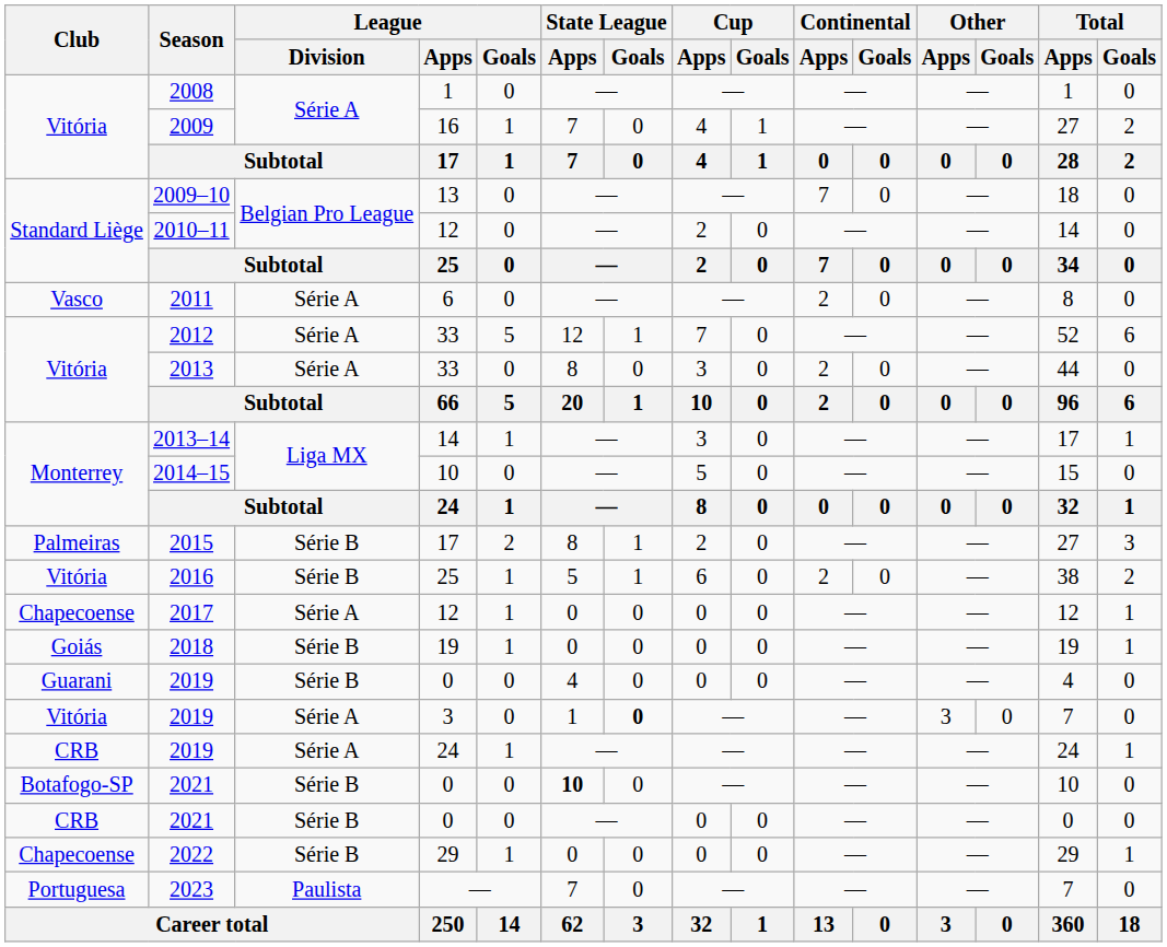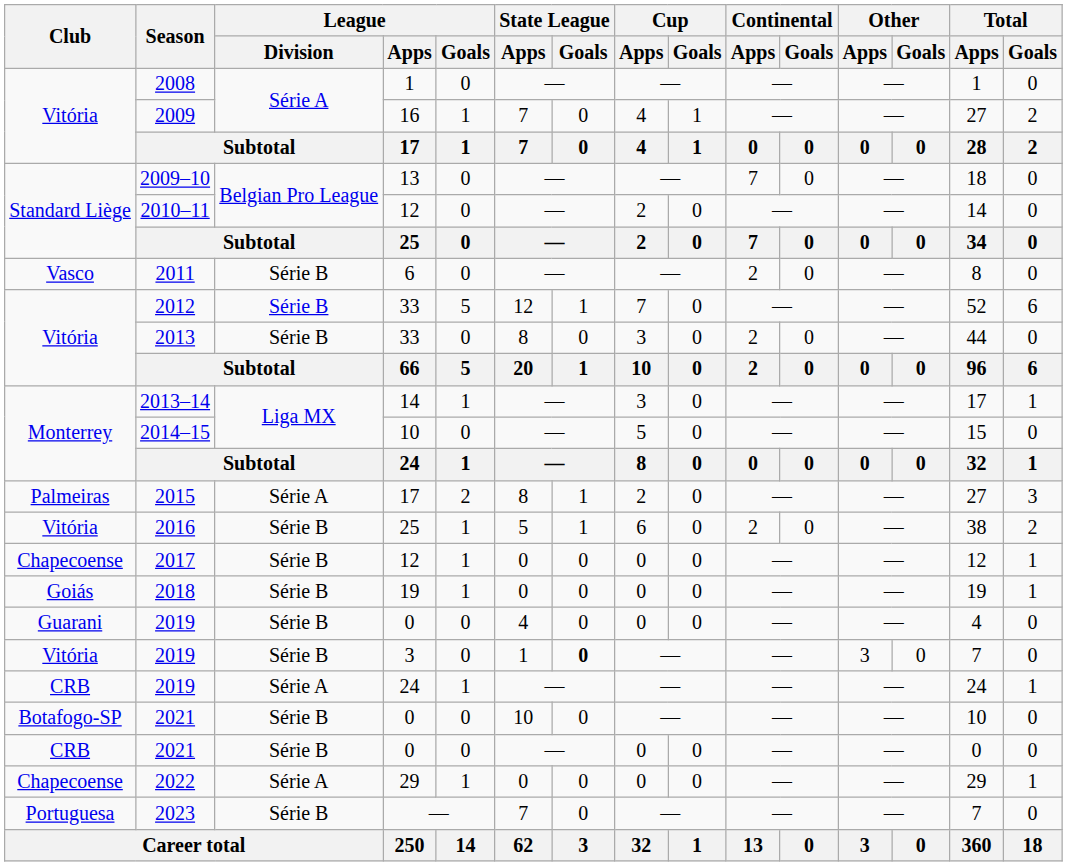 <table class="wikitable" style="text-align: center;">
 <tr>
 <th rowspan="2">Club</th>
 <th rowspan="2">Season</th>
 <th colspan="3">League</th>
 <th colspan="2">State League</th>
 <th colspan="2">Cup</th>
 <th colspan="2">Continental</th>
 <th colspan="2">Other</th>
 <th colspan="2">Total</th>
 </tr>
 <tr>
 <th>Division</th>
 <th>Apps</th>
 <th>Goals</th>
 <th>Apps</th>
 <th>Goals</th>
 <th>Apps</th>
 <th>Goals</th>
 <th>Apps</th>
 <th>Goals</th>
 <th>Apps</th>
 <th>Goals</th>
 <th>Apps</th>
 <th>Goals</th>
 </tr>
 <tr>
 <td rowspan="3" valign="center"><a href='#'>Vitória</a></td>
 <td><a href='#'>2008</a></td>
 <td rowspan="2"><a href='#'>Série A</a></td>
 <td>1</td>
 <td>0</td>
 <td colspan="2">—</td>
 <td colspan="2">—</td>
 <td colspan="2">—</td>
 <td colspan="2">—</td>
 <td>1</td>
 <td>0</td>
 </tr>
 <tr>
 <td><a href='#'>2009</a></td>
 <td>16</td>
 <td>1</td>
 <td>7</td>
 <td>0</td>
 <td>4</td>
 <td>1</td>
 <td colspan="2">—</td>
 <td colspan="2">—</td>
 <td>27</td>
 <td>2</td>
 </tr>
 <tr>
 <th colspan="2">Subtotal</th>
 <th>17</th>
 <th>1</th>
 <th>7</th>
 <th>0</th>
 <th>4</th>
 <th>1</th>
 <th>0</th>
 <th>0</th>
 <th>0</th>
 <th>0</th>
 <th>28</th>
 <th>2</th>
 </tr>
 <tr>
 <td rowspan="3" valign="center"><a href='#'>Standard Liège</a></td>
 <td><a href='#'>2009–10</a></td>
 <td rowspan="2"><a href='#'>Belgian Pro League</a></td>
 <td>13</td>
 <td>0</td>
 <td colspan="2">—</td>
 <td colspan="2">—</td>
 <td>7</td>
 <td>0</td>
 <td colspan="2">—</td>
 <td>18</td>
 <td>0</td>
 </tr>
 <tr>
 <td><a href='#'>2010–11</a></td>
 <td>12</td>
 <td>0</td>
 <td colspan="2">—</td>
 <td>2</td>
 <td>0</td>
 <td colspan="2">—</td>
 <td colspan="2">—</td>
 <td>14</td>
 <td>0</td>
 </tr>
 <tr>
 <th colspan="2">Subtotal</th>
 <th>25</th>
 <th>0</th>
 <th colspan="2">—</th>
 <th>2</th>
 <th>0</th>
 <th>7</th>
 <th>0</th>
 <th>0</th>
 <th>0</th>
 <th>34</th>
 <th>0</th>
 </tr>
 <tr>
 <td valign="center"><a href='#'>Vasco</a></td>
 <td><a href='#'>2011</a></td>
-<td>Série A</td>
+<td>Série B</td>
 <td>6</td>
 <td>0</td>
 <td colspan="2">—</td>
 <td colspan="2">—</td>
 <td>2</td>
 <td>0</td>
 <td colspan="2">—</td>
 <td>8</td>
 <td>0</td>
 </tr>
 <tr>
 <td rowspan="3" valign="center"><a href='#'>Vitória</a></td>
 <td><a href='#'>2012</a></td>
-<td>Série A</td>
+<td><a href='#'>Série B</a></td>
 <td>33</td>
 <td>5</td>
 <td>12</td>
 <td>1</td>
 <td>7</td>
 <td>0</td>
 <td colspan="2">—</td>
 <td colspan="2">—</td>
 <td>52</td>
 <td>6</td>
 </tr>
 <tr>
 <td><a href='#'>2013</a></td>
-<td>Série A</td>
+<td>Série B</td>
 <td>33</td>
 <td>0</td>
 <td>8</td>
 <td>0</td>
 <td>3</td>
 <td>0</td>
 <td>2</td>
 <td>0</td>
 <td colspan="2">—</td>
 <td>44</td>
 <td>0</td>
 </tr>
 <tr>
 <th colspan="2">Subtotal</th>
 <th>66</th>
 <th>5</th>
 <th>20</th>
 <th>1</th>
 <th>10</th>
 <th>0</th>
 <th>2</th>
 <th>0</th>
 <th>0</th>
 <th>0</th>
 <th>96</th>
 <th>6</th>
 </tr>
 <tr>
 <td rowspan="3" valign="center"><a href='#'>Monterrey</a></td>
 <td><a href='#'>2013–14</a></td>
 <td rowspan="2"><a href='#'>Liga MX</a></td>
 <td>14</td>
 <td>1</td>
 <td colspan="2">—</td>
 <td>3</td>
 <td>0</td>
 <td colspan="2">—</td>
 <td colspan="2">—</td>
 <td>17</td>
 <td>1</td>
 </tr>
 <tr>
 <td><a href='#'>2014–15</a></td>
 <td>10</td>
 <td>0</td>
 <td colspan="2">—</td>
 <td>5</td>
 <td>0</td>
 <td colspan="2">—</td>
 <td colspan="2">—</td>
 <td>15</td>
 <td>0</td>
 </tr>
 <tr>
 <th colspan="2">Subtotal</th>
 <th>24</th>
 <th>1</th>
 <th colspan="2">—</th>
 <th>8</th>
 <th>0</th>
 <th>0</th>
 <th>0</th>
 <th>0</th>
 <th>0</th>
 <th>32</th>
 <th>1</th>
 </tr>
 <tr>
 <td valign="center"><a href='#'>Palmeiras</a></td>
 <td><a href='#'>2015</a></td>
-<td>Série B</td>
+<td>Série A</td>
 <td>17</td>
 <td>2</td>
 <td>8</td>
 <td>1</td>
 <td>2</td>
 <td>0</td>
 <td colspan="2">—</td>
 <td colspan="2">—</td>
 <td>27</td>
 <td>3</td>
 </tr>
 <tr>
 <td valign="center"><a href='#'>Vitória</a></td>
 <td><a href='#'>2016</a></td>
 <td>Série B</td>
 <td>25</td>
 <td>1</td>
 <td>5</td>
 <td>1</td>
 <td>6</td>
 <td>0</td>
 <td>2</td>
 <td>0</td>
 <td colspan="2">—</td>
 <td>38</td>
 <td>2</td>
 </tr>
 <tr>
 <td valign="center"><a href='#'>Chapecoense</a></td>
 <td><a href='#'>2017</a></td>
-<td>Série A</td>
+<td>Série B</td>
 <td>12</td>
 <td>1</td>
 <td>0</td>
 <td>0</td>
 <td>0</td>
 <td>0</td>
 <td colspan="2">—</td>
 <td colspan="2">—</td>
 <td>12</td>
 <td>1</td>
 </tr>
 <tr>
 <td valign="center"><a href='#'>Goiás</a></td>
 <td><a href='#'>2018</a></td>
 <td>Série B</td>
 <td>19</td>
 <td>1</td>
 <td>0</td>
 <td>0</td>
 <td>0</td>
 <td>0</td>
 <td colspan="2">—</td>
 <td colspan="2">—</td>
 <td>19</td>
 <td>1</td>
 </tr>
 <tr>
 <td valign="center"><a href='#'>Guarani</a></td>
 <td><a href='#'>2019</a></td>
 <td>Série B</td>
 <td>0</td>
 <td>0</td>
 <td>4</td>
 <td>0</td>
 <td>0</td>
 <td>0</td>
 <td colspan="2">—</td>
 <td colspan="2">—</td>
 <td>4</td>
 <td>0</td>
 </tr>
 <tr>
 <td valign="center"><a href='#'>Vitória</a></td>
 <td><a href='#'>2019</a></td>
-<td>Série A</td>
+<td>Série B</td>
 <td>3</td>
 <td>0</td>
 <td>1</td>
 <td><strong>0</strong></td>
 <td colspan="2">—</td>
 <td colspan="2">—</td>
 <td>3</td>
 <td>0</td>
 <td>7</td>
 <td>0</td>
 </tr>
 <tr>
 <td valign="center"><a href='#'>CRB</a></td>
 <td><a href='#'>2019</a></td>
 <td>Série A</td>
 <td>24</td>
 <td>1</td>
 <td colspan="2">—</td>
 <td colspan="2">—</td>
 <td colspan="2">—</td>
 <td colspan="2">—</td>
 <td>24</td>
 <td>1</td>
 </tr>
 <tr>
 <td valign="center"><a href='#'>Botafogo-SP</a></td>
 <td><a href='#'>2021</a></td>
 <td>Série B</td>
 <td>0</td>
 <td>0</td>
-<td><strong>10</strong></td>
+<td>10</td>
 <td>0</td>
 <td colspan="2">—</td>
 <td colspan="2">—</td>
 <td colspan="2">—</td>
 <td>10</td>
 <td>0</td>
 </tr>
 <tr>
 <td valign="center"><a href='#'>CRB</a></td>
 <td><a href='#'>2021</a></td>
 <td>Série B</td>
 <td>0</td>
 <td>0</td>
 <td colspan="2">—</td>
 <td>0</td>
 <td>0</td>
 <td colspan="2">—</td>
 <td colspan="2">—</td>
 <td>0</td>
 <td>0</td>
 </tr>
 <tr>
 <td valign="center"><a href='#'>Chapecoense</a></td>
 <td><a href='#'>2022</a></td>
-<td>Série B</td>
+<td>Série A</td>
 <td>29</td>
 <td>1</td>
 <td>0</td>
 <td>0</td>
 <td>0</td>
 <td>0</td>
 <td colspan="2">—</td>
 <td colspan="2">—</td>
 <td>29</td>
 <td>1</td>
 </tr>
 <tr>
 <td valign="center"><a href='#'>Portuguesa</a></td>
 <td><a href='#'>2023</a></td>
-<td><a href='#'>Paulista</a></td>
+<td>Série B</td>
 <td colspan="2">—</td>
 <td>7</td>
 <td>0</td>
 <td colspan="2">—</td>
 <td colspan="2">—</td>
 <td colspan="2">—</td>
 <td>7</td>
 <td>0</td>
 </tr>
 <tr>
 <th colspan="3"><strong>Career total</strong></th>
 <th>250</th>
 <th>14</th>
 <th>62</th>
 <th>3</th>
 <th>32</th>
 <th>1</th>
 <th>13</th>
 <th>0</th>
 <th>3</th>
 <th>0</th>
 <th>360</th>
 <th>18</th>
 </tr>
 </table>
